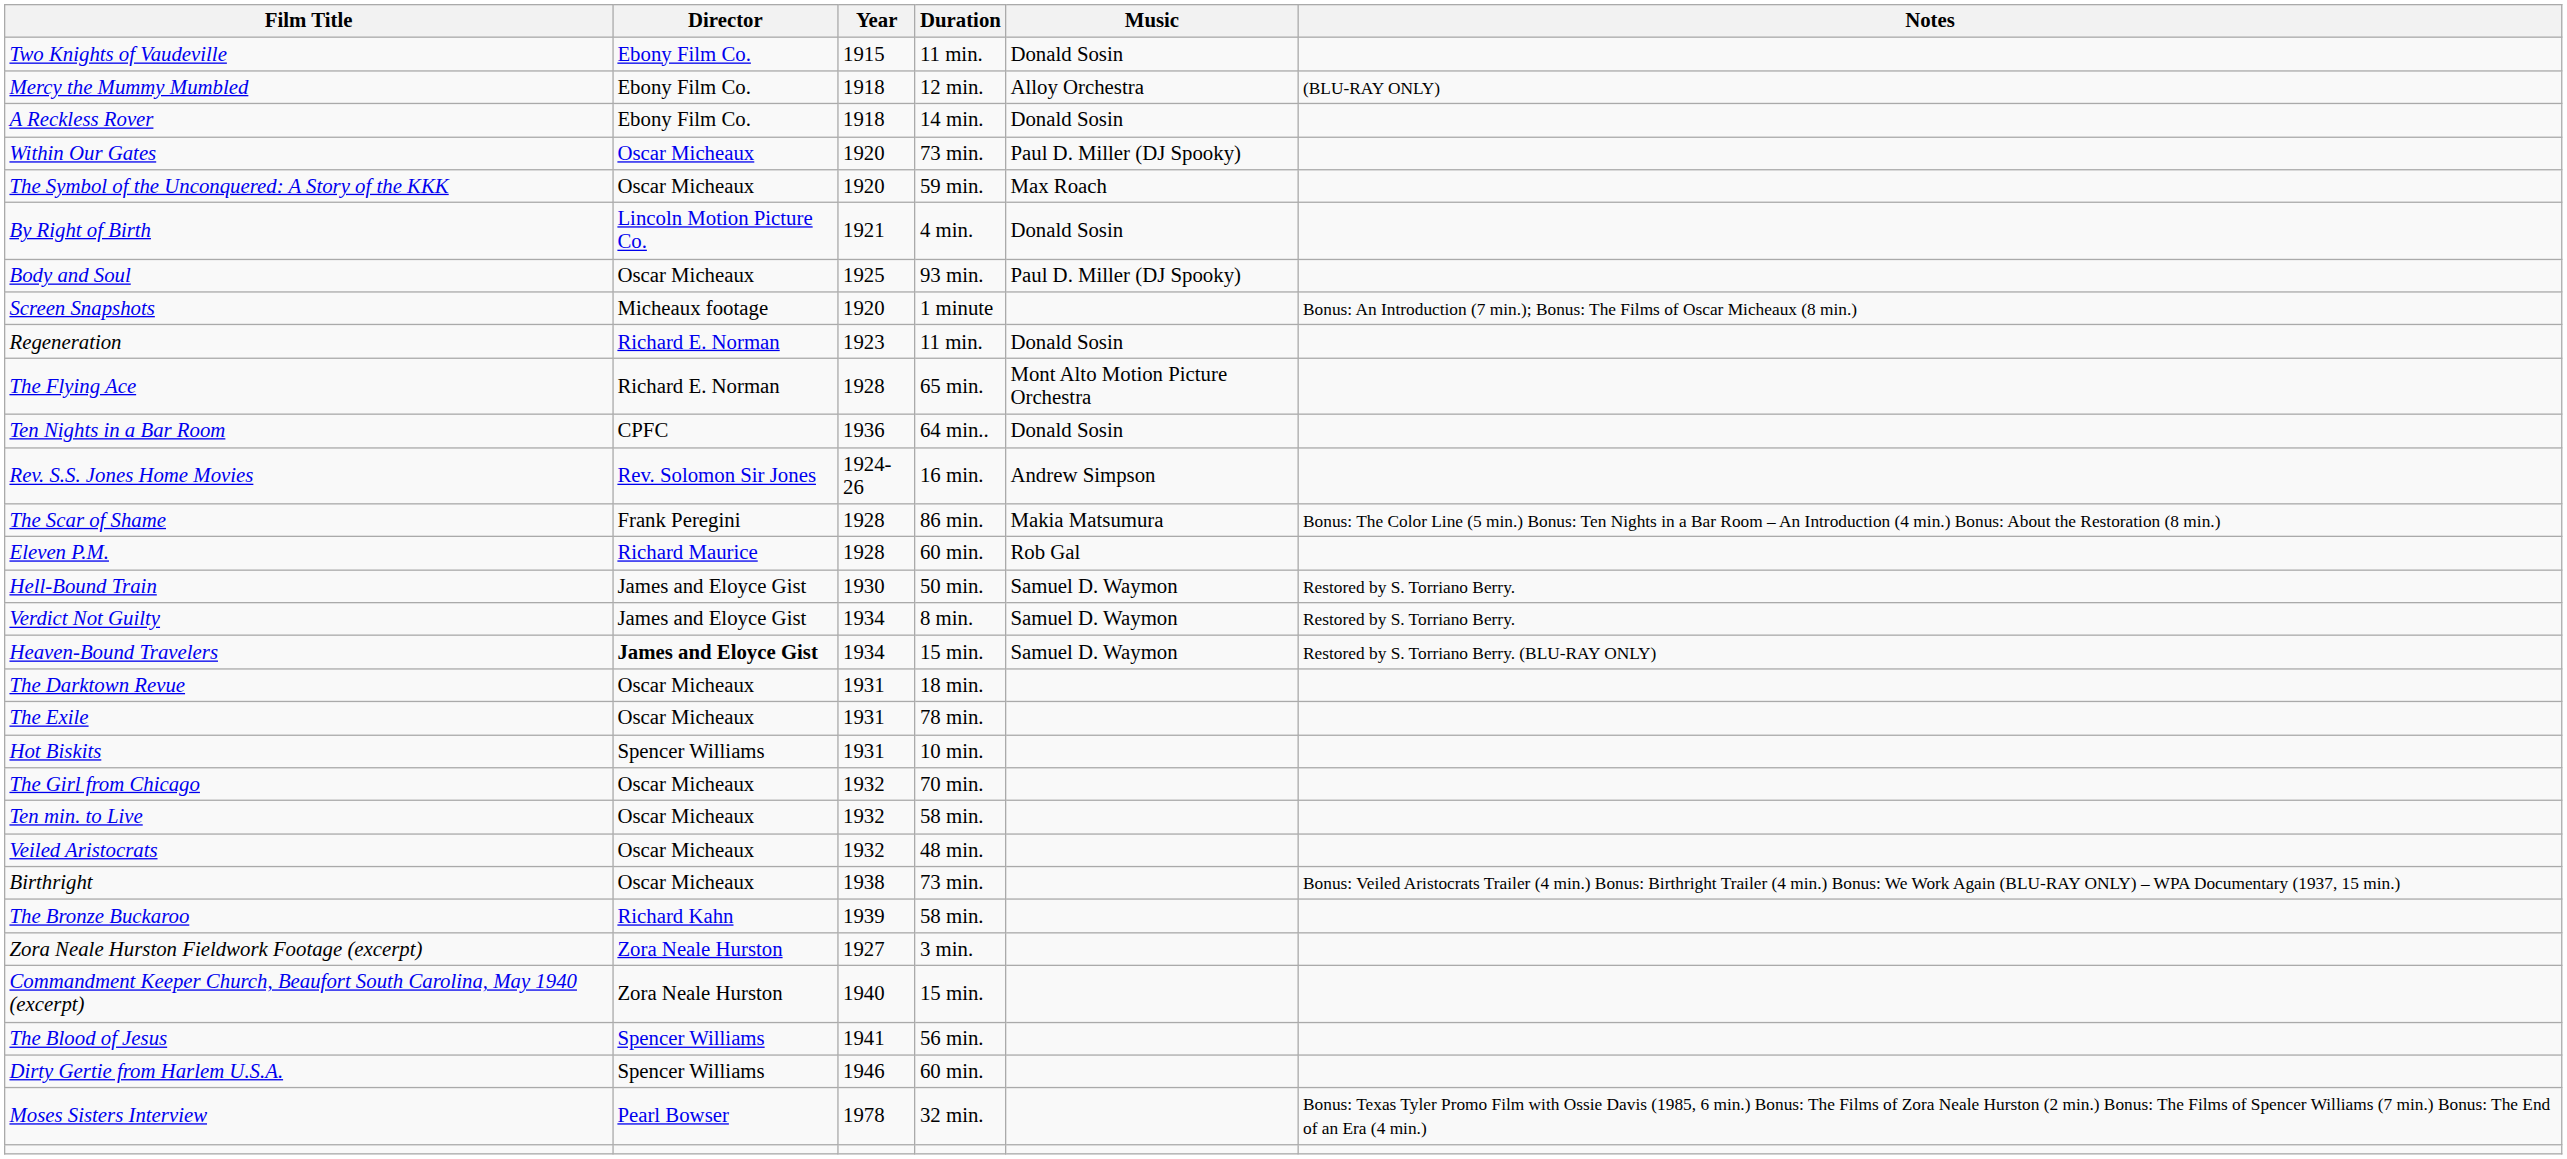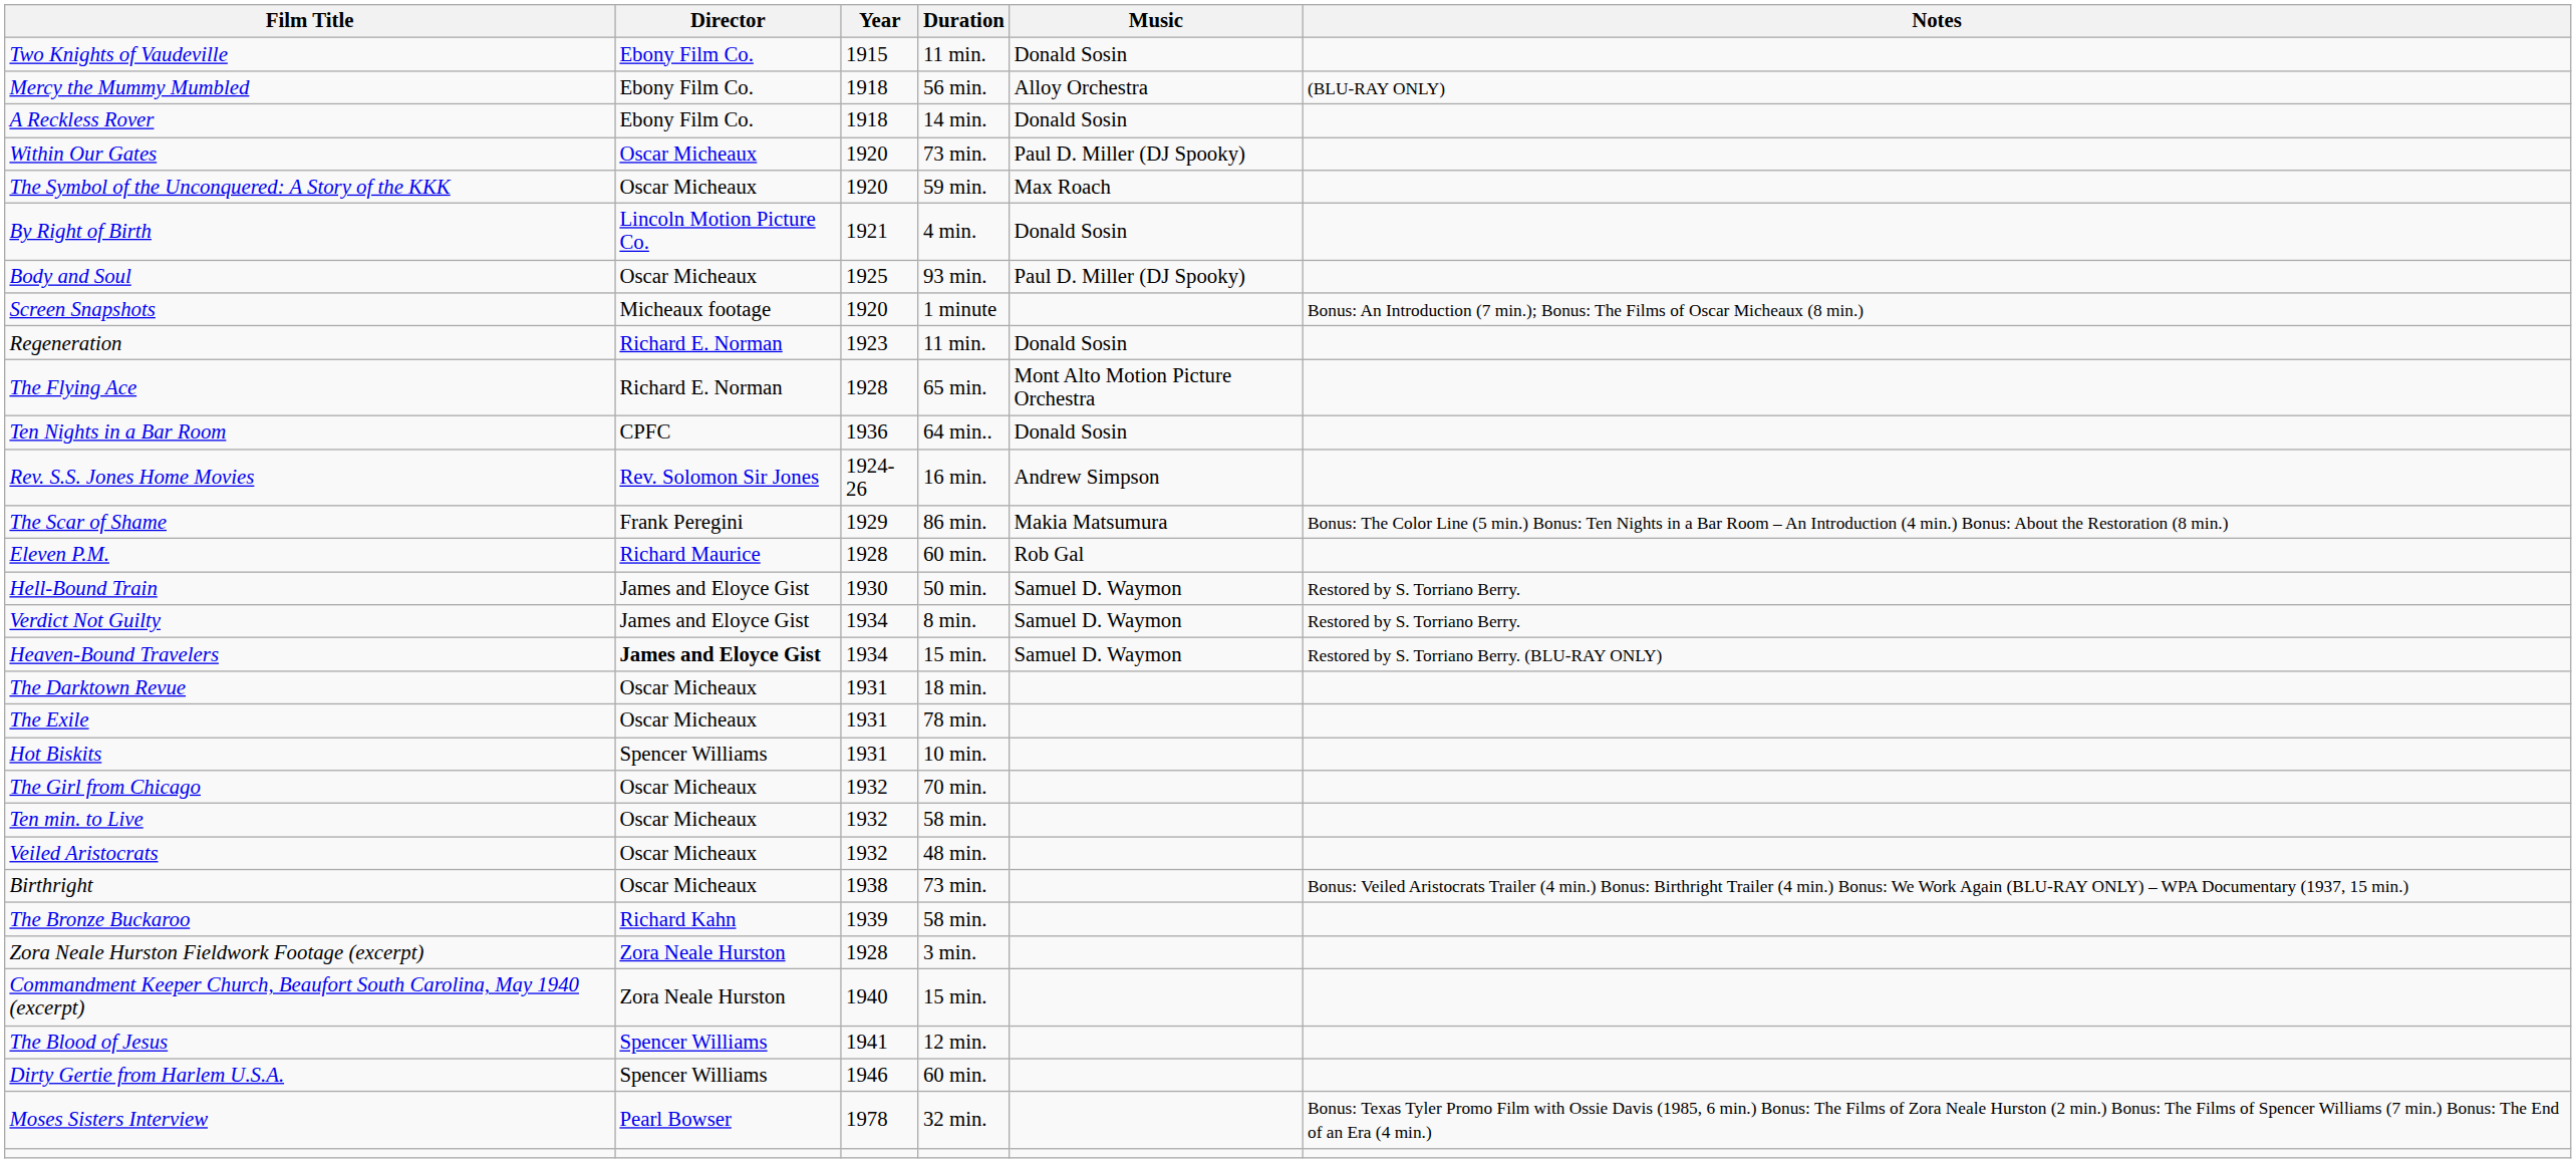 <table class="wikitable sortable">
 <tr>
 <th>Film Title</th>
 <th>Director</th>
 <th>Year</th>
 <th>Duration</th>
 <th>Music</th>
 <th>Notes</th>
 </tr>
 <tr>
 <td><em><a href='#'>Two Knights of Vaudeville</a></em></td>
 <td><a href='#'>Ebony Film Co.</a></td>
 <td>1915</td>
 <td>11 min.</td>
 <td>Donald Sosin</td>
 <td></td>
 </tr>
 <tr>
 <td><em><a href='#'>Mercy the Mummy Mumbled</a></em></td>
 <td>Ebony Film Co.</td>
 <td>1918</td>
-<td>12 min.</td>
+<td>56 min.</td>
 <td>Alloy Orchestra</td>
 <td><small>(BLU-RAY ONLY)</small></td>
 </tr>
 <tr>
 <td><em><a href='#'>A Reckless Rover</a></em></td>
 <td>Ebony Film Co.</td>
 <td>1918</td>
 <td>14 min.</td>
 <td>Donald Sosin</td>
 <td></td>
 </tr>
 <tr>
 <td><em><a href='#'>Within Our Gates</a></em></td>
 <td><a href='#'>Oscar Micheaux</a></td>
 <td>1920</td>
 <td>73 min.</td>
 <td>Paul D. Miller (DJ Spooky)</td>
 <td></td>
 </tr>
 <tr>
 <td><em><a href='#'>The Symbol of the Unconquered: A Story of the KKK</a></em></td>
 <td>Oscar Micheaux</td>
 <td>1920</td>
 <td>59 min.</td>
 <td>Max Roach</td>
 <td></td>
 </tr>
 <tr>
 <td><em><a href='#'>By Right of Birth</a></em></td>
 <td><a href='#'>Lincoln Motion Picture Co.</a></td>
 <td>1921</td>
 <td>4 min.</td>
 <td>Donald Sosin</td>
 <td></td>
 </tr>
 <tr>
 <td><a href='#'><em>Body and Soul</em></a></td>
 <td>Oscar Micheaux</td>
 <td>1925</td>
 <td>93 min.</td>
 <td>Paul D. Miller (DJ Spooky)</td>
 <td></td>
 </tr>
 <tr>
 <td><em><a href='#'>Screen Snapshots</a></em></td>
 <td>Micheaux footage</td>
 <td>1920</td>
 <td>1 minute</td>
 <td></td>
 <td><small>Bonus: An Introduction (7 min.); Bonus: The Films of Oscar Micheaux (8 min.)</small></td>
 </tr>
 <tr>
 <td><em>Regeneration</em></td>
 <td><a href='#'>Richard E. Norman</a></td>
 <td>1923</td>
 <td>11 min.</td>
 <td>Donald Sosin</td>
 <td></td>
 </tr>
 <tr>
 <td><em><a href='#'>The Flying Ace</a></em></td>
 <td>Richard E. Norman</td>
 <td>1928</td>
 <td>65 min.</td>
 <td>Mont Alto Motion Picture Orchestra</td>
 <td></td>
 </tr>
 <tr>
 <td><a href='#'><em>Ten Nights in a Bar Room</em></a></td>
 <td>CPFC</td>
 <td>1936</td>
 <td>64 min..</td>
 <td>Donald Sosin</td>
 <td></td>
 </tr>
 <tr>
 <td><em><a href='#'>Rev. S.S. Jones Home Movies</a></em></td>
 <td><a href='#'>Rev. Solomon Sir Jones</a></td>
 <td>1924-26</td>
 <td>16 min.</td>
 <td>Andrew Simpson</td>
 <td></td>
 </tr>
 <tr>
 <td><em><a href='#'>The Scar of Shame</a></em></td>
 <td>Frank Peregini</td>
-<td>1928</td>
+<td>1929</td>
 <td>86 min.</td>
 <td>Makia Matsumura</td>
 <td><small>Bonus: The Color Line (5 min.) Bonus: Ten Nights in a Bar Room – An Introduction (4 min.) Bonus: About the Restoration (8 min.)</small></td>
 </tr>
 <tr>
 <td><em><a href='#'>Eleven P.M.</a></em></td>
 <td><a href='#'>Richard Maurice</a></td>
 <td>1928</td>
 <td>60 min.</td>
 <td>Rob Gal</td>
 <td></td>
 </tr>
 <tr>
 <td><em><a href='#'>Hell-Bound Train</a></em></td>
 <td>James and Eloyce Gist</td>
 <td>1930</td>
 <td>50 min.</td>
 <td>Samuel D. Waymon</td>
 <td><small>Restored by S. Torriano Berry.</small></td>
 </tr>
 <tr>
 <td><em><a href='#'>Verdict Not Guilty</a></em></td>
 <td>James and Eloyce Gist</td>
 <td>1934</td>
 <td>8 min.</td>
 <td>Samuel D. Waymon</td>
 <td><small>Restored by S. Torriano Berry.</small></td>
 </tr>
 <tr>
 <td><em><a href='#'>Heaven-Bound Travelers</a></em></td>
 <td><strong>James and Eloyce Gist</strong></td>
 <td>1934</td>
 <td>15 min.</td>
 <td>Samuel D. Waymon</td>
 <td><small>Restored by S. Torriano Berry. (BLU-RAY ONLY)</small></td>
 </tr>
 <tr>
 <td><em><a href='#'>The Darktown Revue</a></em></td>
 <td>Oscar Micheaux</td>
 <td>1931</td>
 <td>18 min.</td>
 <td></td>
 <td></td>
 </tr>
 <tr>
 <td><a href='#'><em>The Exile</em></a></td>
 <td>Oscar Micheaux</td>
 <td>1931</td>
 <td>78 min.</td>
 <td></td>
 <td></td>
 </tr>
 <tr>
 <td><em><a href='#'>Hot Biskits</a></em></td>
 <td>Spencer Williams</td>
 <td>1931</td>
 <td>10 min.</td>
 <td></td>
 <td></td>
 </tr>
 <tr>
 <td><em><a href='#'>The Girl from Chicago</a></em></td>
 <td>Oscar Micheaux</td>
 <td>1932</td>
 <td>70 min.</td>
 <td></td>
 <td></td>
 </tr>
 <tr>
 <td><a href='#'><em>Ten min. to Live</em></a></td>
 <td>Oscar Micheaux</td>
 <td>1932</td>
 <td>58 min.</td>
 <td></td>
 <td></td>
 </tr>
 <tr>
 <td><em><a href='#'>Veiled Aristocrats</a></em></td>
 <td>Oscar Micheaux</td>
 <td>1932</td>
 <td>48 min.</td>
 <td></td>
 <td></td>
 </tr>
 <tr>
 <td><em>Birthright</em></td>
 <td>Oscar Micheaux</td>
 <td>1938</td>
 <td>73 min.</td>
 <td></td>
 <td><small>Bonus: Veiled Aristocrats Trailer (4 min.) Bonus: Birthright Trailer (4 min.) Bonus: We Work Again (BLU-RAY ONLY) – WPA Documentary (1937, 15 min.)</small></td>
 </tr>
 <tr>
 <td><em><a href='#'>The Bronze Buckaroo</a></em></td>
 <td><a href='#'>Richard Kahn</a></td>
 <td>1939</td>
 <td>58 min.</td>
 <td></td>
 <td></td>
 </tr>
 <tr>
 <td><em>Zora Neale Hurston Fieldwork Footage (excerpt)</em></td>
 <td><a href='#'>Zora Neale Hurston</a></td>
-<td>1927</td>
+<td>1928</td>
 <td>3 min.</td>
 <td></td>
 <td></td>
 </tr>
 <tr>
 <td><em><a href='#'>Commandment Keeper Church, Beaufort South Carolina, May 1940</a> (excerpt)</em></td>
 <td>Zora Neale Hurston</td>
 <td>1940</td>
 <td>15 min.</td>
 <td></td>
 <td></td>
 </tr>
 <tr>
 <td><em><a href='#'>The Blood of Jesus</a></em></td>
 <td><a href='#'>Spencer Williams</a></td>
 <td>1941</td>
-<td>56 min.</td>
+<td>12 min.</td>
 <td></td>
 <td></td>
 </tr>
 <tr>
 <td><em><a href='#'>Dirty Gertie from Harlem U.S.A.</a></em></td>
 <td>Spencer Williams</td>
 <td>1946</td>
 <td>60 min.</td>
 <td></td>
 <td></td>
 </tr>
 <tr>
 <td><em><a href='#'>Moses Sisters Interview</a></em></td>
 <td><a href='#'>Pearl Bowser</a></td>
 <td>1978</td>
 <td>32 min.</td>
 <td></td>
 <td><small>Bonus: Texas Tyler Promo Film with Ossie Davis (1985, 6 min.) Bonus: The Films of Zora Neale Hurston (2 min.) Bonus: The Films of Spencer Williams (7 min.) Bonus: The End of an Era (4 min.)</small></td>
 </tr>
 <tr>
 <td></td>
 <td></td>
 <td></td>
 <td></td>
 <td></td>
 <td></td>
 </tr>
 </table>
